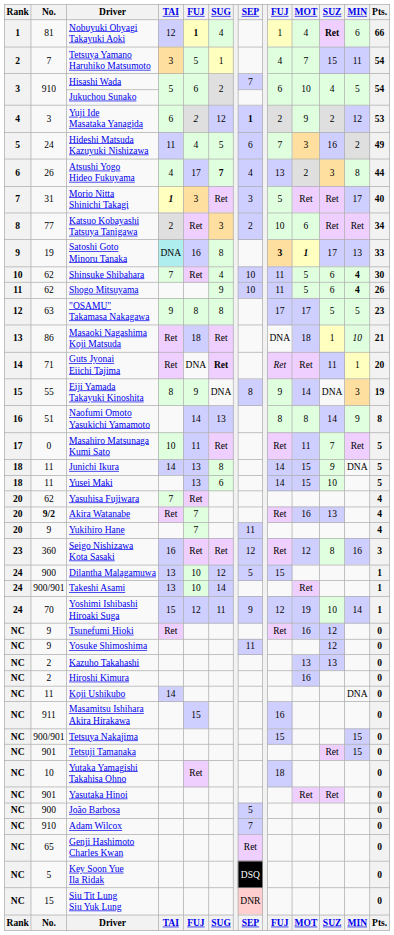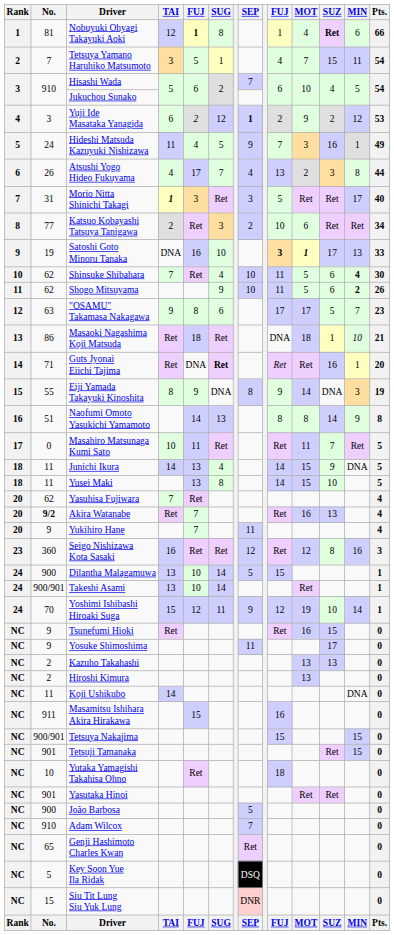 <table class="wikitable" style="font-size:85%; text-align:center">
 <tr style="background:#f9f9f9" valign="top">
 <th valign="middle">Rank</th>
 <th valign="middle">No.</th>
 <th valign="middle" class="unsortable">Driver</th>
 <th data-sort-type="number"><a href='#'>TAI</a><br></th>
 <th data-sort-type="number"><a href='#'>FUJ</a><br></th>
 <th data-sort-type="number"><a href='#'>SUG</a><br></th>
 <th rowspan="44"></th>
 <th><a href='#'>SEP</a><br></th>
 <th rowspan="44"></th>
 <th data-sort-type="number"><a href='#'>FUJ</a><br></th>
 <th data-sort-type="number"><a href='#'>MOT</a><br></th>
 <th data-sort-type="number"><a href='#'>SUZ</a><br></th>
 <th data-sort-type="number"><a href='#'>MIN</a><br></th>
 <th data-sort-type="number">Pts.</th>
 </tr>
 <tr>
 <th>1</th>
 <td>81</td>
 <td align="left"> <a href='#'>Nobuyuki Ohyagi</a><br> <a href='#'>Takayuki Aoki</a></td>
 <td bgcolor="#CFCFFF">12</td>
 <td bgcolor="#FFFFBF"><strong>1</strong></td>
-<td bgcolor="#DFFFDF">4</td>
+<td bgcolor="#DFFFDF">8</td>
 <td></td>
 <td bgcolor="#FFFFBF">1</td>
 <td bgcolor="#DFFFDF">4</td>
 <td bgcolor="#EFCFFF"><strong>Ret</strong></td>
 <td bgcolor="#DFFFDF">6</td>
 <th>66</th>
 </tr>
 <tr>
 <th>2</th>
 <td>7</td>
 <td align="left"> <a href='#'>Tetsuya Yamano</a><br> <a href='#'>Haruhiko Matsumoto</a></td>
 <td bgcolor="#FFDF9F">3</td>
 <td bgcolor="#DFFFDF">5</td>
 <td bgcolor="#FFFFBF">1</td>
 <td></td>
 <td bgcolor="#DFFFDF">4</td>
 <td bgcolor="#DFFFDF">7</td>
 <td bgcolor="#CFCFFF">15</td>
 <td bgcolor="#CFCFFF">11</td>
 <th>54</th>
 </tr>
 <tr>
 <th rowspan="2">3</th>
 <td rowspan="2">910</td>
 <td align="left"> <a href='#'>Hisashi Wada</a></td>
 <td rowspan="2" bgcolor="#DFFFDF">5</td>
 <td rowspan="2" bgcolor="#DFFFDF">6</td>
 <td rowspan="2" bgcolor="#DFDFDF">2</td>
 <td bgcolor="#CFCFFF">7</td>
 <td rowspan="2" bgcolor="#DFFFDF">6</td>
 <td rowspan="2" bgcolor="#DFFFDF">10</td>
 <td rowspan="2" bgcolor="#DFFFDF">4</td>
 <td rowspan="2" bgcolor="#DFFFDF">5</td>
 <th rowspan="2">54</th>
 </tr>
 <tr>
 <td align="left"> <a href='#'>Jukuchou Sunako</a></td>
 <td></td>
 </tr>
 <tr>
 <th>4</th>
 <td>3</td>
 <td align="left"> <a href='#'>Yuji Ide</a><br> <a href='#'>Masataka Yanagida</a></td>
 <td bgcolor="#DFFFDF">6</td>
 <td bgcolor="#DFDFDF"><em>2</em></td>
 <td bgcolor="#CFCFFF">12</td>
 <td bgcolor="#CFCFFF"><strong>1</strong></td>
 <td bgcolor="#DFDFDF">2</td>
 <td bgcolor="#DFFFDF">9</td>
 <td bgcolor="#DFDFDF">2</td>
 <td bgcolor="#CFCFFF">12</td>
 <th>53</th>
 </tr>
 <tr>
 <th>5</th>
 <td>24</td>
 <td align="left"> <a href='#'>Hideshi Matsuda</a><br> <a href='#'>Kazuyuki Nishizawa</a></td>
 <td bgcolor="#CFCFFF">11</td>
 <td bgcolor="#DFFFDF">4</td>
 <td bgcolor="#DFFFDF">5</td>
-<td bgcolor="#CFCFFF">6</td>
+<td bgcolor="#CFCFFF">9</td>
 <td bgcolor="#DFFFDF">7</td>
 <td bgcolor="#FFDF9F">3</td>
 <td bgcolor="#CFCFFF">16</td>
-<td bgcolor="#DFDFDF">2</td>
+<td bgcolor="#DFDFDF">1</td>
 <th>49</th>
 </tr>
 <tr>
 <th>6</th>
 <td>26</td>
 <td align="left"> <a href='#'>Atsushi Yogo</a><br> <a href='#'>Hideo Fukuyama</a></td>
 <td bgcolor="#DFFFDF">4</td>
 <td bgcolor="#CFCFFF">17</td>
-<td bgcolor="#DFFFDF"><strong>7</strong></td>
+<td bgcolor="#DFFFDF">7</td>
 <td bgcolor="#CFCFFF">4</td>
 <td bgcolor="#CFCFFF">13</td>
 <td bgcolor="#DFDFDF">2</td>
 <td bgcolor="#FFDF9F">3</td>
 <td bgcolor="#DFFFDF">8</td>
 <th>44</th>
 </tr>
 <tr>
 <th>7</th>
 <td>31</td>
 <td align="left"> <a href='#'>Morio Nitta</a><br> <a href='#'>Shinichi Takagi</a></td>
 <td bgcolor="#FFFFBF"><strong><em>1</em></strong></td>
 <td bgcolor="#FFDF9F">3</td>
 <td bgcolor="#EFCFFF">Ret</td>
 <td bgcolor="#CFCFFF">3</td>
 <td bgcolor="#DFFFDF">5</td>
 <td bgcolor="#EFCFFF">Ret</td>
 <td bgcolor="#EFCFFF">Ret</td>
 <td bgcolor="#CFCFFF">17</td>
 <th>40</th>
 </tr>
 <tr>
 <th>8</th>
 <td>77</td>
 <td align="left"> <a href='#'>Katsuo Kobayashi</a><br> <a href='#'>Tatsuya Tanigawa</a></td>
 <td bgcolor="#DFDFDF">2</td>
 <td bgcolor="#EFCFFF">Ret</td>
 <td bgcolor="#FFDF9F">3</td>
 <td bgcolor="#CFCFFF">2</td>
 <td bgcolor="#DFFFDF">10</td>
 <td bgcolor="#DFFFDF">6</td>
 <td bgcolor="#EFCFFF">Ret</td>
 <td bgcolor="#EFCFFF">Ret</td>
 <th>34</th>
 </tr>
 <tr>
 <th>9</th>
 <td>19</td>
 <td align="left"> <a href='#'>Satoshi Goto</a><br> <a href='#'>Minoru Tanaka</a></td>
-<td style="background: paleturquoise;">DNA</td>
+<td>DNA</td>
 <td bgcolor="#CFCFFF">16</td>
-<td bgcolor="#DFFFDF">8</td>
+<td bgcolor="#DFFFDF">10</td>
 <td></td>
 <td bgcolor="#FFDF9F"><strong>3</strong></td>
 <td bgcolor="#FFFFBF"><strong><em>1</em></strong></td>
 <td bgcolor="#CFCFFF">17</td>
 <td bgcolor="#CFCFFF">13</td>
 <th>33</th>
 </tr>
 <tr>
 <th>10</th>
 <td>62</td>
 <td align="left"> <a href='#'>Shinsuke Shibahara</a></td>
 <td bgcolor="#DFFFDF">7</td>
 <td bgcolor="#EFCFFF">Ret</td>
 <td bgcolor="#DFFFDF">4</td>
 <td bgcolor="#CFCFFF">10</td>
 <td bgcolor="#CFCFFF">11</td>
 <td bgcolor="#DFFFDF">5</td>
 <td bgcolor="#DFFFDF">6</td>
 <td bgcolor="#DFFFDF"><strong>4</strong></td>
 <th>30</th>
 </tr>
 <tr>
 <th>11</th>
 <td>62</td>
 <td align="left"> <a href='#'>Shogo Mitsuyama</a></td>
 <td></td>
 <td></td>
 <td bgcolor="#DFFFDF">9</td>
 <td bgcolor="#CFCFFF">10</td>
 <td bgcolor="#CFCFFF">11</td>
 <td bgcolor="#DFFFDF">5</td>
 <td bgcolor="#DFFFDF">6</td>
-<td bgcolor="#DFFFDF"><strong>4</strong></td>
+<td bgcolor="#DFFFDF"><strong>2</strong></td>
 <th>26</th>
 </tr>
 <tr>
 <th>12</th>
 <td>63</td>
 <td align="left"> <a href='#'>"OSAMU"</a><br> <a href='#'>Takamasa Nakagawa</a></td>
 <td bgcolor="#DFFFDF">9</td>
 <td bgcolor="#DFFFDF">8</td>
-<td bgcolor="#DFFFDF">8</td>
+<td bgcolor="#DFFFDF">6</td>
 <td></td>
 <td bgcolor="#CFCFFF">17</td>
 <td bgcolor="#CFCFFF">17</td>
 <td bgcolor="#DFFFDF">5</td>
-<td bgcolor="#DFFFDF">5</td>
+<td bgcolor="#DFFFDF">7</td>
 <th>23</th>
 </tr>
 <tr>
 <th>13</th>
 <td>86</td>
 <td align="left"> <a href='#'>Masaoki Nagashima</a><br> <a href='#'>Koji Matsuda</a></td>
 <td bgcolor="#EFCFFF">Ret</td>
 <td bgcolor="#CFCFFF">18</td>
 <td bgcolor="#EFCFFF">Ret</td>
 <td></td>
 <td>DNA</td>
 <td bgcolor="#CFCFFF">18</td>
 <td bgcolor="#FFFFBF">1</td>
 <td bgcolor="#DFFFDF"><em>10</em></td>
 <th>21</th>
 </tr>
 <tr>
 <th>14</th>
 <td>71</td>
 <td align="left"> <a href='#'>Guts Jyonai</a><br> <a href='#'>Eiichi Tajima</a></td>
 <td bgcolor="#EFCFFF">Ret</td>
 <td>DNA</td>
 <td bgcolor="#EFCFFF"><strong>Ret</strong></td>
 <td></td>
 <td bgcolor="#EFCFFF"><em>Ret</em></td>
 <td bgcolor="#EFCFFF">Ret</td>
-<td bgcolor="#CFCFFF">11</td>
+<td bgcolor="#CFCFFF">16</td>
 <td bgcolor="#FFFFBF">1</td>
 <th>20</th>
 </tr>
 <tr>
 <th>15</th>
 <td>55</td>
 <td align="left"> <a href='#'>Eiji Yamada</a><br> <a href='#'>Takayuki Kinoshita</a></td>
 <td bgcolor="#DFFFDF">8</td>
 <td bgcolor="#DFFFDF">9</td>
 <td>DNA</td>
 <td bgcolor="#CFCFFF">8</td>
 <td bgcolor="#DFFFDF">9</td>
 <td bgcolor="#CFCFFF">14</td>
 <td>DNA</td>
 <td bgcolor="#FFDF9F">3</td>
 <th>19</th>
 </tr>
 <tr>
 <th>16</th>
 <td>51</td>
 <td align="left"> <a href='#'>Naofumi Omoto</a><br> <a href='#'>Yasukichi Yamamoto</a></td>
 <td></td>
 <td bgcolor="#CFCFFF">14</td>
 <td bgcolor="#CFCFFF">13</td>
 <td></td>
 <td bgcolor="#DFFFDF">8</td>
 <td bgcolor="#DFFFDF">8</td>
 <td bgcolor="#CFCFFF">14</td>
 <td bgcolor="#DFFFDF">9</td>
 <th>8</th>
 </tr>
 <tr>
 <th>17</th>
 <td>0</td>
 <td align="left"> <a href='#'>Masahiro Matsunaga</a><br> <a href='#'>Kumi Sato</a></td>
 <td bgcolor="#DFFFDF">10</td>
 <td bgcolor="#CFCFFF">11</td>
 <td bgcolor="#EFCFFF">Ret</td>
 <td></td>
 <td bgcolor="#EFCFFF">Ret</td>
 <td bgcolor="#CFCFFF">11</td>
 <td bgcolor="#DFFFDF">7</td>
 <td bgcolor="#EFCFFF">Ret</td>
 <th>5</th>
 </tr>
 <tr>
 <th>18</th>
 <td>11</td>
 <td align="left"> <a href='#'>Junichi Ikura</a></td>
 <td bgcolor="#CFCFFF">14</td>
 <td bgcolor="#CFCFFF">13</td>
-<td bgcolor="#DFFFDF">8</td>
+<td bgcolor="#DFFFDF">4</td>
 <td></td>
 <td bgcolor="#CFCFFF">14</td>
 <td bgcolor="#CFCFFF">15</td>
 <td bgcolor="#DFFFDF"><em>9</em></td>
 <td>DNA</td>
 <th>5</th>
 </tr>
 <tr>
 <th>18</th>
 <td>11</td>
 <td align="left"> <a href='#'>Yusei Maki</a></td>
 <td></td>
 <td bgcolor="#CFCFFF">13</td>
-<td bgcolor="#DFFFDF">6</td>
+<td bgcolor="#DFFFDF">8</td>
 <td></td>
 <td bgcolor="#CFCFFF">14</td>
 <td bgcolor="#CFCFFF">15</td>
 <td bgcolor="#DFFFDF">10</td>
 <td></td>
 <th>5</th>
 </tr>
 <tr>
 <th>20</th>
 <td>62</td>
 <td align="left"> <a href='#'>Yasuhisa Fujiwara</a></td>
 <td bgcolor="#DFFFDF">7</td>
 <td bgcolor="#EFCFFF">Ret</td>
 <td></td>
 <td></td>
 <td></td>
 <td></td>
 <td></td>
 <td></td>
 <th>4</th>
 </tr>
 <tr>
 <th>20</th>
 <td><strong>9/2</strong></td>
 <td align="left"> <a href='#'>Akira Watanabe</a></td>
 <td bgcolor="#EFCFFF">Ret</td>
 <td bgcolor="#DFFFDF">7</td>
 <td></td>
 <td></td>
 <td bgcolor="#EFCFFF">Ret</td>
 <td bgcolor="#CFCFFF">16</td>
 <td bgcolor="#CFCFFF">13</td>
 <td></td>
 <th>4</th>
 </tr>
 <tr>
 <th>20</th>
 <td>9</td>
 <td align="left"> <a href='#'>Yukihiro Hane</a></td>
 <td></td>
 <td bgcolor="#DFFFDF">7</td>
 <td></td>
 <td bgcolor="#CFCFFF">11</td>
 <td></td>
 <td></td>
 <td></td>
 <td></td>
 <th>4</th>
 </tr>
 <tr>
 <th>23</th>
 <td>360</td>
 <td align="left"> <a href='#'>Seigo Nishizawa</a><br> <a href='#'>Kota Sasaki</a></td>
 <td bgcolor="#CFCFFF">16</td>
 <td bgcolor="#EFCFFF">Ret</td>
 <td bgcolor="#EFCFFF">Ret</td>
 <td bgcolor="#CFCFFF">12</td>
 <td bgcolor="#EFCFFF">Ret</td>
 <td bgcolor="#CFCFFF">12</td>
 <td bgcolor="#DFFFDF">8</td>
 <td bgcolor="#CFCFFF">16</td>
 <th>3</th>
 </tr>
 <tr>
 <th>24</th>
 <td>900</td>
 <td align="left"> <a href='#'>Dilantha Malagamuwa</a></td>
 <td bgcolor="#CFCFFF">13</td>
 <td bgcolor="#DFFFDF">10</td>
-<td bgcolor="#CFCFFF">12</td>
+<td bgcolor="#CFCFFF">14</td>
 <td bgcolor="#CFCFFF">5</td>
 <td bgcolor="#CFCFFF">15</td>
 <td></td>
 <td></td>
 <td></td>
 <th>1</th>
 </tr>
 <tr>
 <th>24</th>
 <td>900/901</td>
 <td align="left"> <a href='#'>Takeshi Asami</a></td>
 <td bgcolor="#CFCFFF">13</td>
 <td bgcolor="#DFFFDF">10</td>
 <td bgcolor="#CFCFFF">14</td>
 <td></td>
 <td></td>
 <td bgcolor="#EFCFFF">Ret</td>
 <td></td>
 <td></td>
 <th>1</th>
 </tr>
 <tr>
 <th>24</th>
 <td>70</td>
 <td align="left"> <a href='#'>Yoshimi Ishibashi</a><br> <a href='#'>Hiroaki Suga</a></td>
 <td bgcolor="#CFCFFF">15</td>
 <td bgcolor="#CFCFFF">12</td>
 <td bgcolor="#CFCFFF">11</td>
 <td bgcolor="#CFCFFF">9</td>
 <td bgcolor="#CFCFFF">12</td>
 <td bgcolor="#CFCFFF">19</td>
 <td bgcolor="#DFFFDF">10</td>
 <td bgcolor="#CFCFFF">14</td>
 <th>1</th>
 </tr>
 <tr>
 <th>NC</th>
 <td>9</td>
 <td align="left"> <a href='#'>Tsunefumi Hioki</a></td>
 <td bgcolor="#EFCFFF">Ret</td>
 <td></td>
 <td></td>
 <td></td>
 <td bgcolor="#EFCFFF">Ret</td>
 <td bgcolor="#CFCFFF">16</td>
-<td bgcolor="#CFCFFF">12</td>
+<td bgcolor="#CFCFFF">15</td>
 <td></td>
 <th>0</th>
 </tr>
 <tr>
 <th>NC</th>
 <td>9</td>
 <td align="left"> <a href='#'>Yosuke Shimoshima</a></td>
 <td></td>
 <td></td>
 <td></td>
 <td bgcolor="#CFCFFF">11</td>
 <td></td>
 <td></td>
-<td bgcolor="#CFCFFF">12</td>
+<td bgcolor="#CFCFFF">17</td>
 <td></td>
 <th>0</th>
 </tr>
 <tr>
 <th>NC</th>
 <td>2</td>
 <td align="left"> <a href='#'>Kazuho Takahashi</a></td>
 <td></td>
 <td></td>
 <td></td>
 <td></td>
 <td></td>
 <td bgcolor="#CFCFFF">13</td>
 <td bgcolor="#CFCFFF">13</td>
 <td></td>
 <th>0</th>
 </tr>
 <tr>
 <th>NC</th>
 <td>2</td>
 <td align="left"> <a href='#'>Hiroshi Kimura</a></td>
 <td></td>
 <td></td>
 <td></td>
 <td></td>
 <td></td>
-<td bgcolor="#CFCFFF">16</td>
+<td bgcolor="#CFCFFF">13</td>
 <td></td>
 <td></td>
 <th>0</th>
 </tr>
 <tr>
 <th>NC</th>
 <td>11</td>
 <td align="left"> <a href='#'>Koji Ushikubo</a></td>
 <td bgcolor="#CFCFFF">14</td>
 <td></td>
 <td></td>
 <td></td>
 <td></td>
 <td></td>
 <td></td>
 <td>DNA</td>
 <th>0</th>
 </tr>
 <tr>
 <th>NC</th>
 <td>911</td>
 <td align="left"> <a href='#'>Masamitsu Ishihara</a><br> <a href='#'>Akira Hirakawa</a></td>
 <td></td>
 <td bgcolor="#CFCFFF">15</td>
 <td></td>
 <td></td>
 <td bgcolor="#CFCFFF">16</td>
 <td></td>
 <td></td>
 <td></td>
 <th>0</th>
 </tr>
 <tr>
 <th>NC</th>
 <td>900/901</td>
 <td align="left"> <a href='#'>Tetsuya Nakajima</a></td>
 <td></td>
 <td></td>
 <td></td>
 <td></td>
 <td bgcolor="#CFCFFF">15</td>
 <td></td>
 <td></td>
 <td bgcolor="#CFCFFF">15</td>
 <th>0</th>
 </tr>
 <tr>
 <th>NC</th>
 <td>901</td>
 <td align="left"> <a href='#'>Tetsuji Tamanaka</a></td>
 <td></td>
 <td></td>
 <td></td>
 <td></td>
 <td></td>
 <td></td>
 <td bgcolor="#EFCFFF">Ret</td>
 <td bgcolor="#CFCFFF">15</td>
 <th>0</th>
 </tr>
 <tr>
 <th>NC</th>
 <td>10</td>
 <td align="left"> <a href='#'>Yutaka Yamagishi</a><br> <a href='#'>Takahisa Ohno</a></td>
 <td></td>
 <td bgcolor="#EFCFFF">Ret</td>
 <td></td>
 <td></td>
 <td bgcolor="#CFCFFF">18</td>
 <td></td>
 <td></td>
 <td></td>
 <th>0</th>
 </tr>
 <tr>
 <th>NC</th>
 <td>901</td>
 <td align="left"> <a href='#'>Yasutaka Hinoi</a></td>
 <td></td>
 <td></td>
 <td></td>
 <td></td>
 <td></td>
 <td bgcolor="#EFCFFF">Ret</td>
 <td bgcolor="#EFCFFF">Ret</td>
 <td></td>
 <th>0</th>
 </tr>
 <tr>
 <th>NC</th>
 <td>900</td>
 <td align="left"> <a href='#'>João Barbosa</a></td>
 <td></td>
 <td></td>
 <td></td>
 <td bgcolor="#CFCFFF">5</td>
 <td></td>
 <td></td>
 <td></td>
 <td></td>
 <th>0</th>
 </tr>
 <tr>
 <th>NC</th>
 <td>910</td>
 <td align="left"> <a href='#'>Adam Wilcox</a></td>
 <td></td>
 <td></td>
 <td></td>
 <td bgcolor="#CFCFFF">7</td>
 <td></td>
 <td></td>
 <td></td>
 <td></td>
 <th>0</th>
 </tr>
 <tr>
 <th>NC</th>
 <td>65</td>
 <td align="left"> <a href='#'>Genji Hashimoto</a><br> <a href='#'>Charles Kwan</a></td>
 <td></td>
 <td></td>
 <td></td>
 <td bgcolor="#EFCFFF">Ret</td>
 <td></td>
 <td></td>
 <td></td>
 <td></td>
 <th>0</th>
 </tr>
 <tr>
 <th>NC</th>
 <td>5</td>
 <td align="left"> <a href='#'>Key Soon Yue</a><br> <a href='#'>Ila Ridak</a></td>
 <td></td>
 <td></td>
 <td></td>
 <td style="background:#000000; color:white">DSQ</td>
 <td></td>
 <td></td>
 <td></td>
 <td></td>
 <th>0</th>
 </tr>
 <tr>
 <th>NC</th>
 <td>15</td>
 <td align="left"> <a href='#'>Siu Tit Lung</a><br> <a href='#'>Siu Yuk Lung</a></td>
 <td></td>
 <td></td>
 <td></td>
 <td bgcolor="#FFCFCF">DNR</td>
 <td></td>
 <td></td>
 <td></td>
 <td></td>
 <th>0</th>
 </tr>
 <tr>
 <th valign="middle">Rank</th>
 <th valign="middle">No.</th>
 <th align="left" valign="middle">Driver</th>
 <th><a href='#'>TAI</a><br></th>
 <th><a href='#'>FUJ</a><br></th>
 <th><a href='#'>SUG</a><br></th>
 <th><a href='#'>SEP</a><br></th>
 <th><a href='#'>FUJ</a><br></th>
 <th><a href='#'>MOT</a><br></th>
 <th><a href='#'>SUZ</a><br></th>
 <th><a href='#'>MIN</a><br></th>
 <th>Pts.</th>
 </tr>
 </table>
